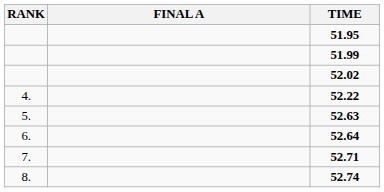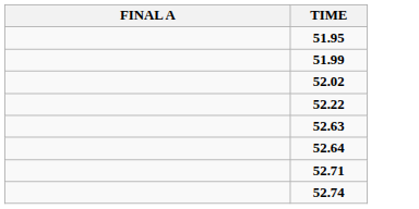 <table class="wikitable">
 <tr>
-<th>RANK</th>
 <th style="width: 20em">FINAL A</th>
 <th style="width: 5em">TIME</th>
 </tr>
 <tr>
-<td align="center"></td>
 <td></td>
 <td align="center"><strong>51.95</strong></td>
 </tr>
 <tr>
-<td align="center"></td>
 <td></td>
 <td align="center"><strong>51.99</strong></td>
 </tr>
 <tr>
-<td align="center"></td>
 <td></td>
 <td align="center"><strong>52.02</strong></td>
 </tr>
 <tr>
-<td align="center">4.</td>
 <td></td>
 <td align="center"><strong>52.22</strong></td>
 </tr>
 <tr>
-<td align="center">5.</td>
 <td></td>
 <td align="center"><strong>52.63</strong></td>
 </tr>
 <tr>
-<td align="center">6.</td>
 <td></td>
 <td align="center"><strong>52.64</strong></td>
 </tr>
 <tr>
-<td align="center">7.</td>
 <td></td>
 <td align="center"><strong>52.71</strong></td>
 </tr>
 <tr>
-<td align="center">8.</td>
 <td></td>
 <td align="center"><strong>52.74</strong></td>
 </tr>
 </table>
